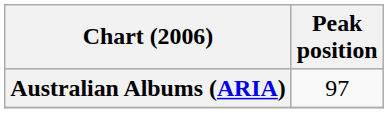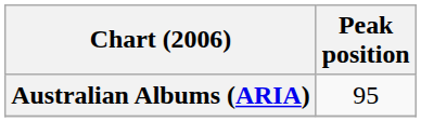 <table class="wikitable sortable plainrowheaders" style="text-align:center">
 <tr>
 <th scope="col">Chart (2006)</th>
 <th scope="col">Peak<br>position</th>
 </tr>
 <tr>
 <th scope="row">Australian Albums (<a href='#'>ARIA</a>)</th>
-<td>97</td>
+<td>95</td>
 </tr>
 <tr>
 </tr>
 <tr>
 </tr>
 <tr>
 </tr>
 <tr>
 </tr>
 </table>
